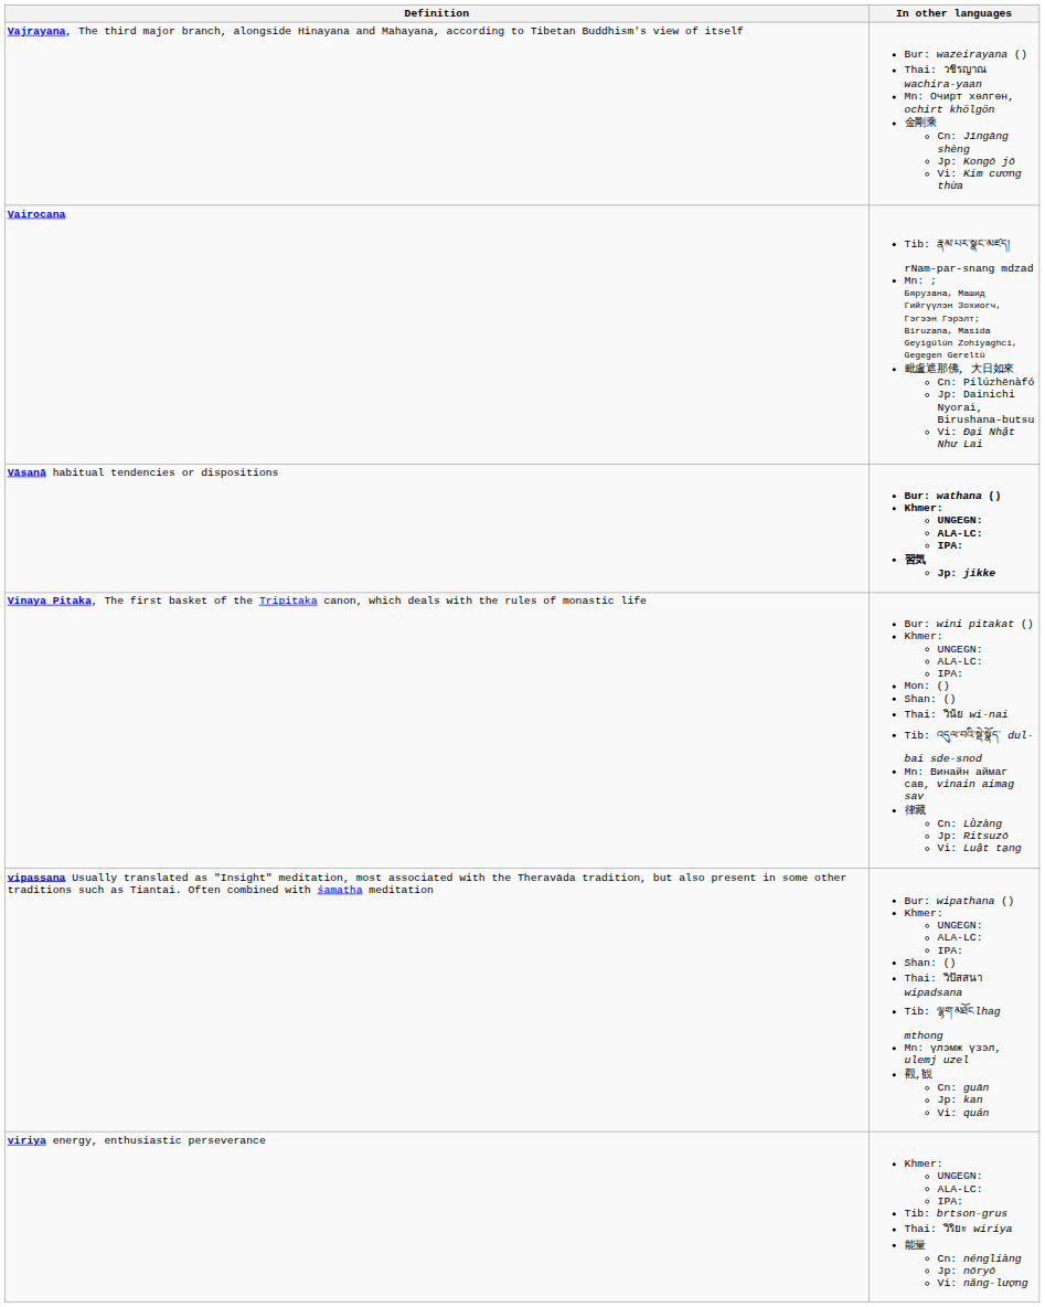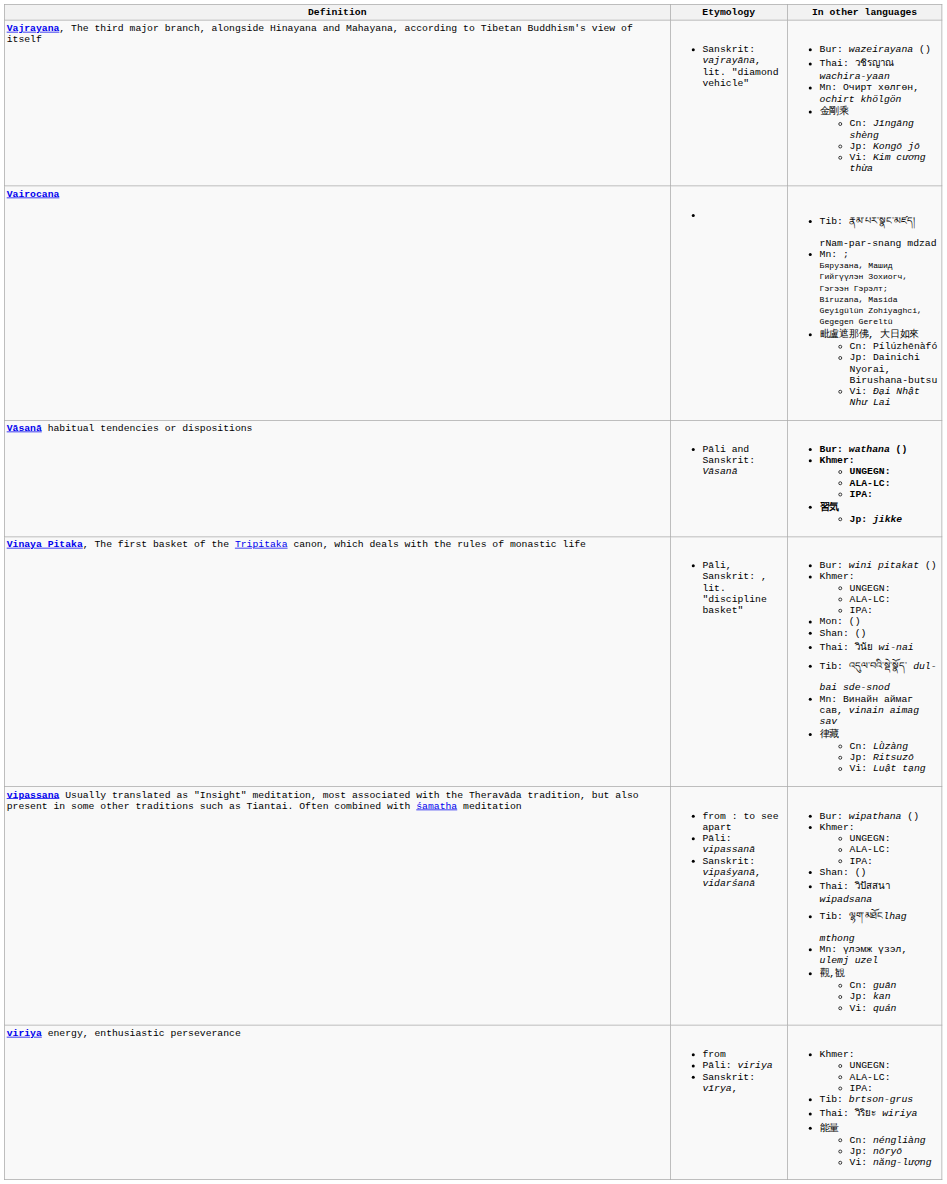 <table class="wikitable" border="1" style="border-collapse: collapse;">
 <tr>
 <th>Definition</th>
+<th>Etymology</th>
 <th>In other languages</th>
 </tr>
 <tr valign=top style="width:450px">
 <td><strong><a href='#'>Vajrayana</a></strong>, The third major branch, alongside Hinayana and Mahayana, according to Tibetan Buddhism's view of itself</td>
+<td style="width:150px"><br><ul><li>Sanskrit: <em>vajrayāna</em>, lit. "diamond vehicle"</li></ul></td>
 <td style="width:200px"><br><ul><li>Bur:  <em>wazeirayana</em> ()</li><li>Thai: วชิรญาณ <em>wachira-yaan</em></li><li>Mn: Очирт хөлгөн, <em>ochirt khölgön</em></li><li>金剛乘<ul><li>Cn: <em>Jīngāng shèng</em></li><li>Jp: <em>Kongō jō</em></li><li>Vi: <em>Kim cương thừa</em></li></ul></li></ul></td>
 </tr>
 <tr valign=top>
 <td><strong><a href='#'>Vairocana</a></strong></td>
+<td><br><ul><li></li></ul></td>
 <td><br><ul><li>Tib: རྣམ་པར་སྣང་མཛད། rNam-par-snang mdzad</li><li>Mn: ; <br><small>Бярузана, Машид Гийгүүлэн Зохиогч, Гэгээн Гэрэлт; <br>Biruzana, Masida Geyigülün Zohiyaghci, Gegegen Gereltü</small></li><li>毗盧遮那佛, 大日如來<ul><li>Cn: Pílúzhēnàfó</li><li>Jp: Dainichi Nyorai, Birushana-butsu</li><li>Vi: <em>Đại Nhật Như Lai</em></li></ul></li></ul></td>
 </tr>
 <tr valign=top>
 <td><strong><a href='#'>Vāsanā</a></strong>  habitual tendencies or dispositions</td>
+<td><br><ul><li>Pāli and Sanskrit: <em>Vāsanā</em></li></ul></td>
 <td><strong><br><ul><li>Bur:  <em>wathana</em> ()</li><li>Khmer: <ul><li>UNGEGN: </li><li>ALA-LC: </li><li>IPA: </li></ul></li><li>習気<ul><li>Jp: <em>jikke</em></li></ul></li></ul></strong></td>
 </tr>
 <tr valign=top>
 <td><strong><a href='#'>Vinaya Pitaka</a></strong>, The first basket of the <a href='#'>Tripitaka</a> canon, which deals with the rules of monastic life</td>
+<td><br><ul><li>Pāli, Sanskrit: <em></em>, lit. "discipline basket"</li></ul></td>
 <td><br><ul><li>Bur:  <em>wini pitakat</em> ()</li><li>Khmer: <ul><li>UNGEGN: </li><li>ALA-LC: </li><li>IPA: </li></ul></li><li>Mon:  ()</li><li>Shan:  ()</li><li>Thai: วินัย <em>wi-nai</em></li><li>Tib: འདུལ་བའི་སྡེ་སྣོད་ <em>dul-bai sde-snod</em></li><li>Mn: Винайн аймаг сав, <em>vinain aimag sav</em></li><li>律藏<ul><li>Cn: <em>Lǜzàng</em></li><li>Jp: <em>Ritsuzō</em></li><li>Vi: <em>Luật tạng</em></li></ul></li></ul></td>
 </tr>
 <tr valign=top>
 <td><strong><a href='#'>vipassana</a></strong> Usually translated as "Insight" meditation, most associated with the Theravāda tradition, but also present in some other traditions such as Tiantai. Often combined with <a href='#'>śamatha</a> meditation</td>
+<td><br><ul><li>from <em></em>: to see apart</li><li>Pāli: <em>vipassanā</em></li><li>Sanskrit: <em>vipaśyanā</em>, <em>vidarśanā</em></li></ul></td>
 <td><br><ul><li>Bur:  <em>wipathana</em> ()</li><li>Khmer: <ul><li>UNGEGN: </li><li>ALA-LC: </li><li>IPA: </li></ul></li><li>Shan:  ()</li><li>Thai: วิปัสสนา <em>wipadsana</em></li><li>Tib: ལྷག་མཐོང<em>lhag mthong</em></li><li>Mn: үлэмж үзэл, <em>ulemj uzel</em></li><li>觀,観<ul><li>Cn: <em>guān</em></li><li>Jp: <em>kan</em></li><li>Vi: <em>quán</em></li></ul></li></ul></td>
 </tr>
 <tr valign=top>
 <td><strong><a href='#'>viriya</a></strong> energy, enthusiastic perseverance</td>
+<td><br><ul><li>from <em> </em></li><li>Pāli: <em>viriya</em></li><li>Sanskrit: <em>vīrya</em>, <em> </em></li></ul></td>
 <td><br><ul><li>Khmer: <ul><li>UNGEGN: </li><li>ALA-LC: </li><li>IPA: </li></ul></li><li>Tib: <em>brtson-grus</em></li><li>Thai: วิริยะ <em>wiriya</em></li><li>能量<ul><li>Cn: <em>néngliàng </em></li><li>Jp: <em>nōryō</em></li><li>Vi: <em>năng-lượng</em></li></ul></li></ul></td>
 </tr>
 </table>
